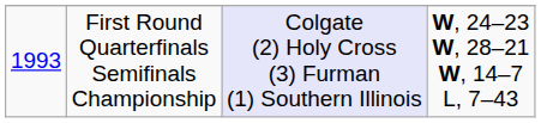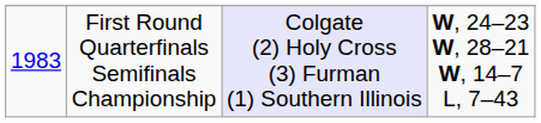 <table class="wikitable">
 <tr>
 </tr>
 <tr align="center">
-<td><a href='#'>1993</a></td>
+<td><a href='#'>1983</a></td>
 <td>First Round<br>Quarterfinals<br>Semifinals<br>Championship</td>
 <td style="background: lavender;">Colgate<br>(2) Holy Cross<br>(3) Furman<br>(1) Southern Illinois</td>
 <td><strong>W</strong>, 24–23<br><strong>W</strong>, 28–21<br><strong>W</strong>, 14–7<br>L, 7–43</td>
 </tr>
 </table>
